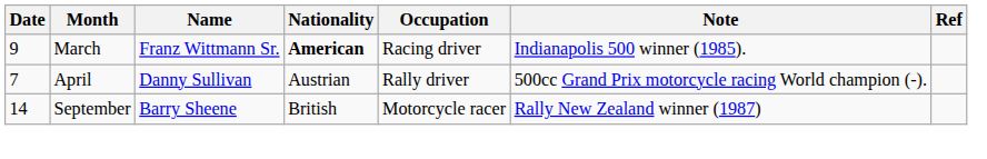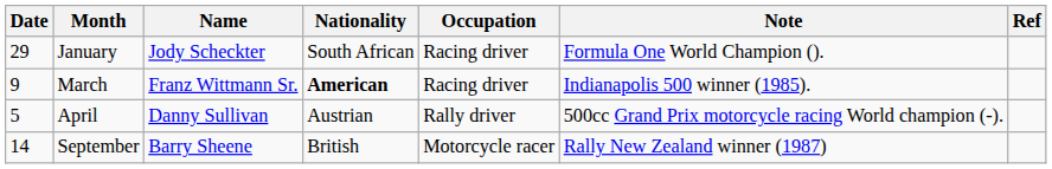 <table class="wikitable" style="font-size:85%;">
 <tr>
 <th>Date</th>
 <th>Month</th>
 <th>Name</th>
 <th>Nationality</th>
 <th>Occupation</th>
 <th>Note</th>
 <th>Ref</th>
 </tr>
 <tr>
+<td>29</td>
+<td>January</td>
+<td><a href='#'>Jody Scheckter</a></td>
+<td>South African</td>
+<td>Racing driver</td>
+<td><a href='#'>Formula One</a> World Champion ().</td>
+<td></td>
+</tr>
+<tr>
 <td>9</td>
 <td>March</td>
 <td><a href='#'>Franz Wittmann Sr.</a></td>
 <td><strong>American</strong></td>
 <td>Racing driver</td>
 <td><a href='#'>Indianapolis 500</a> winner (<a href='#'>1985</a>).</td>
 <td></td>
 </tr>
 <tr>
-<td>7</td>
+<td>5</td>
 <td>April</td>
 <td><a href='#'>Danny Sullivan</a></td>
 <td>Austrian</td>
 <td>Rally driver</td>
 <td>500cc <a href='#'>Grand Prix motorcycle racing</a> World champion (-).</td>
 <td></td>
 </tr>
 <tr>
 <td>14</td>
 <td>September</td>
 <td><a href='#'>Barry Sheene</a></td>
 <td>British</td>
 <td>Motorcycle racer</td>
 <td><a href='#'>Rally New Zealand</a> winner (<a href='#'>1987</a>)</td>
 <td></td>
 </tr>
 </table>
